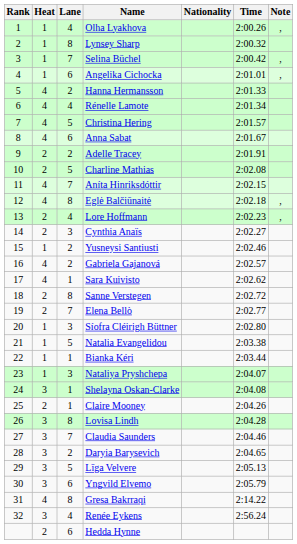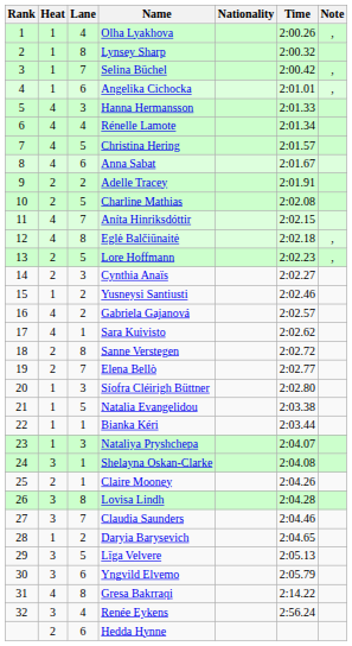 <table class="wikitable sortable" style="text-align:center">
 <tr>
 <th>Rank</th>
 <th>Heat</th>
 <th>Lane</th>
 <th>Name</th>
 <th>Nationality</th>
 <th>Time</th>
 <th>Note</th>
 </tr>
 <tr bgcolor=ccffcc>
 <td>1</td>
 <td>1</td>
 <td>4</td>
 <td align=left><a href='#'>Olha Lyakhova</a></td>
 <td align=left></td>
 <td>2:00.26</td>
 <td>, </td>
 </tr>
 <tr bgcolor=ccffcc>
 <td>2</td>
 <td>1</td>
 <td>8</td>
 <td align=left><a href='#'>Lynsey Sharp</a></td>
 <td align=left></td>
 <td>2:00.32</td>
 <td></td>
 </tr>
 <tr bgcolor=ccffcc>
 <td>3</td>
 <td>1</td>
 <td>7</td>
 <td align=left><a href='#'>Selina Büchel</a></td>
 <td align=left></td>
 <td>2:00.42</td>
 <td>, </td>
 </tr>
 <tr bgcolor=ddffdd>
 <td>4</td>
 <td>1</td>
 <td>6</td>
 <td align=left><a href='#'>Angelika Cichocka</a></td>
 <td align=left></td>
 <td>2:01.01</td>
 <td>, </td>
 </tr>
 <tr bgcolor=ccffcc>
 <td>5</td>
 <td>4</td>
-<td>2</td>
+<td>3</td>
 <td align=left><a href='#'>Hanna Hermansson</a></td>
 <td align=left></td>
 <td>2:01.33</td>
 <td></td>
 </tr>
 <tr bgcolor=ccffcc>
 <td>6</td>
 <td>4</td>
 <td>4</td>
 <td align=left><a href='#'>Rénelle Lamote</a></td>
 <td align=left></td>
 <td>2:01.34</td>
 <td></td>
 </tr>
 <tr bgcolor=ccffcc>
 <td>7</td>
 <td>4</td>
 <td>5</td>
 <td align=left><a href='#'>Christina Hering</a></td>
 <td align=left></td>
 <td>2:01.57</td>
 <td></td>
 </tr>
 <tr bgcolor=ddffdd>
 <td>8</td>
 <td>4</td>
 <td>6</td>
 <td align=left><a href='#'>Anna Sabat</a></td>
 <td align=left></td>
 <td>2:01.67</td>
 <td></td>
 </tr>
 <tr bgcolor=ccffcc>
 <td>9</td>
 <td>2</td>
 <td>2</td>
 <td align=left><a href='#'>Adelle Tracey</a></td>
 <td align=left></td>
 <td>2:01.91</td>
 <td></td>
 </tr>
 <tr bgcolor=ccffcc>
 <td>10</td>
 <td>2</td>
 <td>5</td>
 <td align=left><a href='#'>Charline Mathias</a></td>
 <td align=left></td>
 <td>2:02.08</td>
 <td></td>
 </tr>
 <tr bgcolor=ddffdd>
 <td>11</td>
 <td>4</td>
 <td>7</td>
 <td align=left><a href='#'>Aníta Hinriksdóttir</a></td>
 <td align=left></td>
 <td>2:02.15</td>
 <td></td>
 </tr>
 <tr bgcolor=ddffdd>
 <td>12</td>
 <td>4</td>
 <td>8</td>
 <td align=left><a href='#'>Eglė Balčiūnaitė</a></td>
 <td align=left></td>
 <td>2:02.18</td>
 <td>, </td>
 </tr>
 <tr bgcolor=ccffcc>
 <td>13</td>
 <td>2</td>
-<td>4</td>
+<td>5</td>
 <td align=left><a href='#'>Lore Hoffmann</a></td>
 <td align=left></td>
 <td>2:02.23</td>
 <td>, </td>
 </tr>
 <tr>
 <td>14</td>
 <td>2</td>
 <td>3</td>
 <td align=left><a href='#'>Cynthia Anaïs</a></td>
 <td align=left></td>
 <td>2:02.27</td>
 <td></td>
 </tr>
 <tr>
 <td>15</td>
 <td>1</td>
 <td>2</td>
 <td align=left><a href='#'>Yusneysi Santiusti</a></td>
 <td align=left></td>
 <td>2:02.46</td>
 <td></td>
 </tr>
 <tr>
 <td>16</td>
 <td>4</td>
 <td>2</td>
 <td align=left><a href='#'>Gabriela Gajanová</a></td>
 <td align=left></td>
 <td>2:02.57</td>
 <td></td>
 </tr>
 <tr>
 <td>17</td>
 <td>4</td>
 <td>1</td>
 <td align=left><a href='#'>Sara Kuivisto</a></td>
 <td align=left></td>
 <td>2:02.62</td>
 <td></td>
 </tr>
 <tr>
 <td>18</td>
 <td>2</td>
 <td>8</td>
 <td align=left><a href='#'>Sanne Verstegen</a></td>
 <td align=left></td>
 <td>2:02.72</td>
 <td></td>
 </tr>
 <tr>
 <td>19</td>
 <td>2</td>
 <td>7</td>
 <td align=left><a href='#'>Elena Bellò</a></td>
 <td align=left></td>
 <td>2:02.77</td>
 <td></td>
 </tr>
 <tr>
 <td>20</td>
 <td>1</td>
 <td>3</td>
 <td align=left><a href='#'>Síofra Cléirigh Büttner</a></td>
 <td align=left></td>
 <td>2:02.80</td>
 <td></td>
 </tr>
 <tr>
 <td>21</td>
 <td>1</td>
 <td>5</td>
 <td align=left><a href='#'>Natalia Evangelidou</a></td>
 <td align=left></td>
 <td>2:03.38</td>
 <td></td>
 </tr>
 <tr>
 <td>22</td>
 <td>1</td>
 <td>1</td>
 <td align=left><a href='#'>Bianka Kéri</a></td>
 <td align=left></td>
 <td>2:03.44</td>
 <td></td>
 </tr>
 <tr bgcolor=ccffcc>
 <td>23</td>
 <td>1</td>
 <td>3</td>
 <td align=left><a href='#'>Nataliya Pryshchepa</a></td>
 <td align=left></td>
 <td>2:04.07</td>
 <td></td>
 </tr>
 <tr bgcolor=ccffcc>
 <td>24</td>
 <td>3</td>
 <td>1</td>
 <td align=left><a href='#'>Shelayna Oskan-Clarke</a></td>
 <td align=left></td>
 <td>2:04.08</td>
 <td></td>
 </tr>
 <tr>
 <td>25</td>
 <td>2</td>
 <td>1</td>
 <td align=left><a href='#'>Claire Mooney</a></td>
 <td align=left></td>
 <td>2:04.26</td>
 <td></td>
 </tr>
 <tr bgcolor=ccffcc>
 <td>26</td>
 <td>3</td>
 <td>8</td>
 <td align=left><a href='#'>Lovisa Lindh</a></td>
 <td align=left></td>
 <td>2:04.28</td>
 <td></td>
 </tr>
 <tr>
 <td>27</td>
 <td>3</td>
 <td>7</td>
 <td align=left><a href='#'>Claudia Saunders</a></td>
 <td align=left></td>
 <td>2:04.46</td>
 <td></td>
 </tr>
 <tr>
 <td>28</td>
-<td>3</td>
+<td>1</td>
 <td>2</td>
 <td align=left><a href='#'>Daryia Barysevich</a></td>
 <td align=left></td>
 <td>2:04.65</td>
 <td></td>
 </tr>
 <tr>
 <td>29</td>
 <td>3</td>
 <td>5</td>
 <td align=left><a href='#'>Līga Velvere</a></td>
 <td align=left></td>
 <td>2:05.13</td>
 <td></td>
 </tr>
 <tr>
 <td>30</td>
 <td>3</td>
 <td>6</td>
 <td align=left><a href='#'>Yngvild Elvemo</a></td>
 <td align=left></td>
 <td>2:05.79</td>
 <td></td>
 </tr>
 <tr>
 <td>31</td>
 <td>4</td>
 <td>8</td>
 <td align=left><a href='#'>Gresa Bakrraqi</a></td>
 <td align=left></td>
 <td>2:14.22</td>
 <td></td>
 </tr>
 <tr>
 <td>32</td>
 <td>3</td>
 <td>4</td>
 <td align=left><a href='#'>Renée Eykens</a></td>
 <td align=left></td>
 <td>2:56.24</td>
 <td></td>
 </tr>
 <tr>
 <td></td>
 <td>2</td>
 <td>6</td>
 <td align=left><a href='#'>Hedda Hynne</a></td>
 <td align=left></td>
 <td></td>
 <td></td>
 </tr>
 </table>
